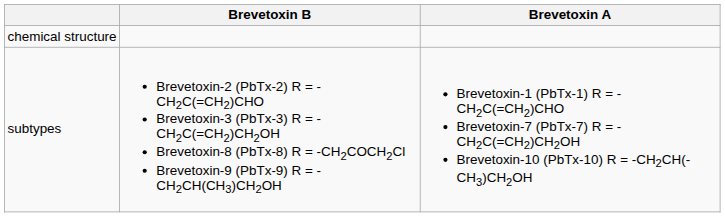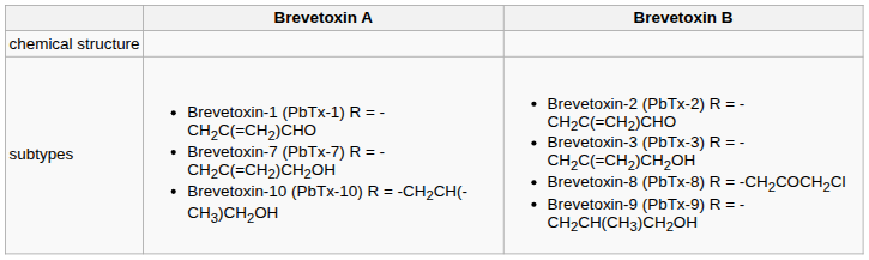 <table class="wikitable">
 <tr>
 <th></th>
+<th>Brevetoxin A</th>
 <th>Brevetoxin B</th>
-<th>Brevetoxin A</th>
 </tr>
 <tr ---->
 <td>chemical structure</td>
 <td style="width: 350px"></td>
 <td style="width: 350px"></td>
 </tr>
 <tr ---->
 <td>subtypes</td>
+<td><br><ul><li>Brevetoxin-1 (PbTx-1) R = -CH<sub>2</sub>C(=CH<sub>2</sub>)CHO</li><li>Brevetoxin-7 (PbTx-7) R = -CH<sub>2</sub>C(=CH<sub>2</sub>)CH<sub>2</sub>OH</li><li>Brevetoxin-10 (PbTx-10) R = -CH<sub>2</sub>CH(-CH<sub>3</sub>)CH<sub>2</sub>OH</li></ul></td>
 <td><br><ul><li>Brevetoxin-2 (PbTx-2) R = -CH<sub>2</sub>C(=CH<sub>2</sub>)CHO</li><li>Brevetoxin-3 (PbTx-3) R = -CH<sub>2</sub>C(=CH<sub>2</sub>)CH<sub>2</sub>OH</li><li>Brevetoxin-8 (PbTx-8) R = -CH<sub>2</sub>COCH<sub>2</sub>Cl</li><li>Brevetoxin-9 (PbTx-9) R = -CH<sub>2</sub>CH(CH<sub>3</sub>)CH<sub>2</sub>OH</li></ul></td>
-<td><br><ul><li>Brevetoxin-1 (PbTx-1) R = -CH<sub>2</sub>C(=CH<sub>2</sub>)CHO</li><li>Brevetoxin-7 (PbTx-7) R = -CH<sub>2</sub>C(=CH<sub>2</sub>)CH<sub>2</sub>OH</li><li>Brevetoxin-10 (PbTx-10) R = -CH<sub>2</sub>CH(-CH<sub>3</sub>)CH<sub>2</sub>OH</li></ul></td>
 </tr>
 </table>
